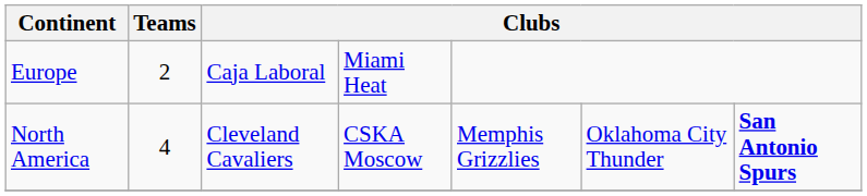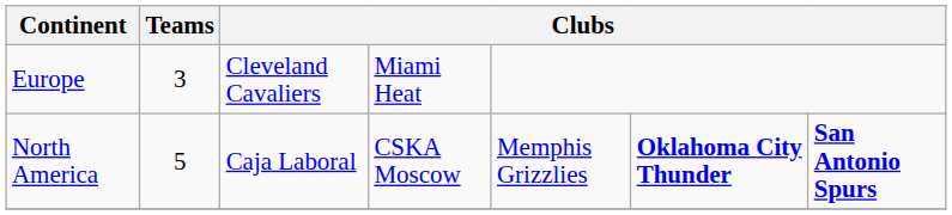 <table class="wikitable" style="margin-left:0.5em;">
 <tr>
 <th>Continent</th>
 <th>Teams</th>
 <th colspan=7>Clubs</th>
 </tr>
 <tr>
 <td><a href='#'>Europe</a></td>
-<td align=center>2</td>
-<td> <a href='#'>Caja Laboral</a></td>
+<td align=center>3</td>
+<td> <a href='#'>Cleveland Cavaliers</a></td>
 <td> <a href='#'>Miami Heat</a></td>
 </tr>
 <tr>
 <td><a href='#'>North America</a></td>
-<td align=center>4</td>
-<td> <a href='#'>Cleveland Cavaliers</a></td>
+<td align=center>5</td>
+<td> <a href='#'>Caja Laboral</a></td>
 <td> <a href='#'>CSKA Moscow</a></td>
 <td> <a href='#'>Memphis Grizzlies</a></td>
-<td> <a href='#'>Oklahoma City Thunder</a></td>
+<td><strong> <a href='#'>Oklahoma City Thunder</a></strong></td>
 <td><strong> <a href='#'>San Antonio Spurs</a></strong></td>
 </tr>
 <tr>
 </tr>
 </table>
